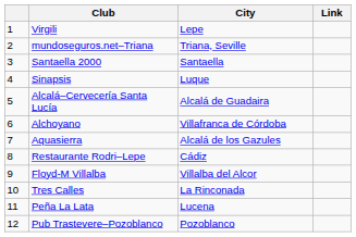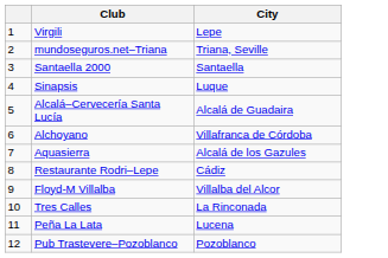 <table class="wikitable sortable">
 <tr>
 <th width=30></th>
 <th width=220>Club</th>
 <th width=200>City</th>
-<th width=50>Link</th>
 </tr>
 <tr>
 <td>1</td>
 <td><a href='#'>Virgili</a></td>
 <td><a href='#'>Lepe</a></td>
-<td></td>
 </tr>
 <tr>
 <td>2</td>
 <td><a href='#'>mundoseguros.net–Triana</a></td>
 <td><a href='#'>Triana, Seville</a></td>
-<td></td>
 </tr>
 <tr>
 <td>3</td>
 <td><a href='#'>Santaella 2000</a></td>
 <td><a href='#'>Santaella</a></td>
-<td></td>
 </tr>
 <tr>
 <td>4</td>
 <td><a href='#'>Sinapsis</a></td>
 <td><a href='#'>Luque</a></td>
-<td></td>
 </tr>
 <tr>
 <td>5</td>
 <td><a href='#'>Alcalá–Cervecería Santa Lucía</a></td>
 <td><a href='#'>Alcalá de Guadaira</a></td>
-<td></td>
 </tr>
 <tr>
 <td>6</td>
 <td><a href='#'>Alchoyano</a></td>
 <td><a href='#'>Villafranca de Córdoba</a></td>
-<td></td>
 </tr>
 <tr>
 <td>7</td>
 <td><a href='#'>Aquasierra</a></td>
 <td><a href='#'>Alcalá de los Gazules</a></td>
-<td></td>
 </tr>
 <tr>
 <td>8</td>
 <td><a href='#'>Restaurante Rodri–Lepe</a></td>
 <td><a href='#'>Cádiz</a></td>
-<td></td>
 </tr>
 <tr>
 <td>9</td>
 <td><a href='#'>Floyd-M Villalba</a></td>
 <td><a href='#'>Villalba del Alcor</a></td>
-<td></td>
 </tr>
 <tr>
 <td>10</td>
 <td><a href='#'>Tres Calles</a></td>
 <td><a href='#'>La Rinconada</a></td>
-<td></td>
 </tr>
 <tr>
 <td>11</td>
 <td><a href='#'>Peña La Lata</a></td>
 <td><a href='#'>Lucena</a></td>
-<td></td>
 </tr>
 <tr>
 <td>12</td>
 <td><a href='#'>Pub Trastevere–Pozoblanco</a></td>
 <td><a href='#'>Pozoblanco</a></td>
-<td></td>
 </tr>
 </table>
